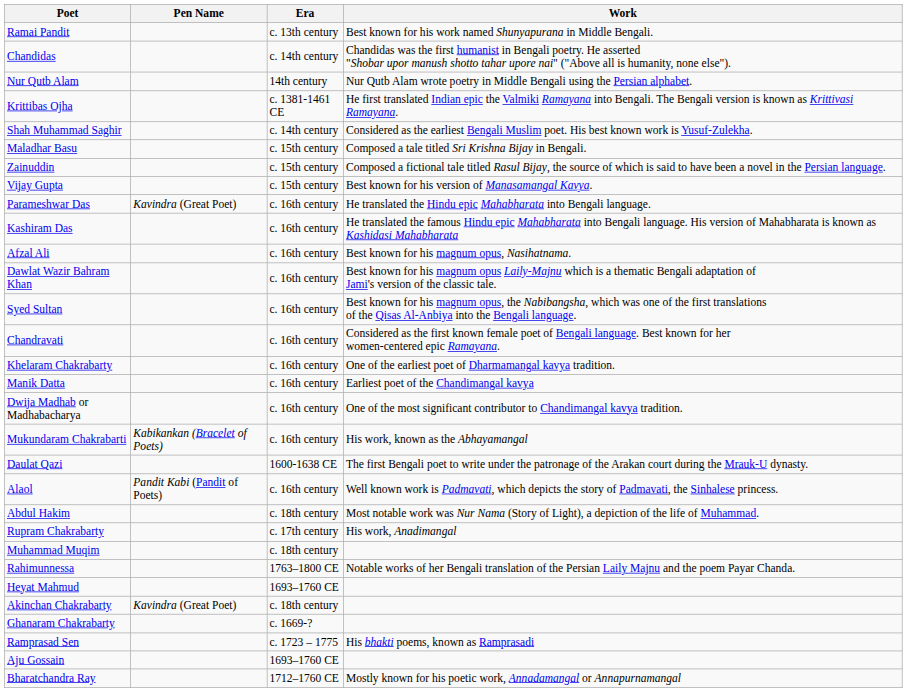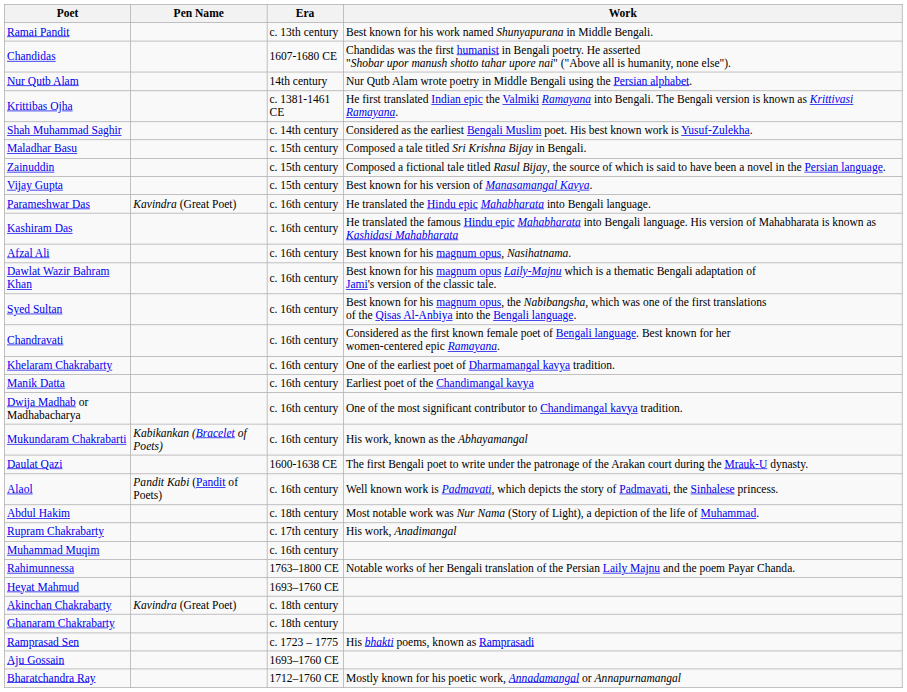 <table class="wikitable">
 <tr>
 <th>Poet</th>
 <th>Pen Name</th>
 <th>Era</th>
 <th>Work</th>
 </tr>
 <tr>
 <td><a href='#'>Ramai Pandit</a></td>
 <td></td>
 <td>c. 13th century</td>
 <td>Best known for his work named <em>Shunyapurana</em> in Middle Bengali.</td>
 </tr>
 <tr>
 <td><a href='#'>Chandidas</a></td>
 <td></td>
-<td>c. 14th century</td>
+<td>1607-1680 CE</td>
 <td>Chandidas was the first <a href='#'>humanist</a> in Bengali poetry. He asserted<br>"<em>Shobar upor manush shotto tahar upore nai</em>" ("Above all is humanity, none else").</td>
 </tr>
 <tr>
 <td><a href='#'>Nur Qutb Alam</a></td>
 <td></td>
 <td>14th century</td>
 <td>Nur Qutb Alam wrote poetry in Middle Bengali using the <a href='#'>Persian alphabet</a>.</td>
 </tr>
 <tr>
 <td><a href='#'>Krittibas Ojha</a></td>
 <td></td>
 <td>c. 1381-1461 CE</td>
 <td>He first translated <a href='#'>Indian epic</a> the <a href='#'>Valmiki</a> <em><a href='#'>Ramayana</a></em> into Bengali. The Bengali version is known as <em><a href='#'>Krittivasi Ramayana</a></em>.</td>
 </tr>
 <tr>
 <td><a href='#'>Shah Muhammad Saghir</a></td>
 <td></td>
 <td>c. 14th century</td>
 <td>Considered as the earliest <a href='#'>Bengali Muslim</a> poet. His best known work is <a href='#'>Yusuf-Zulekha</a>.</td>
 </tr>
 <tr>
 <td><a href='#'>Maladhar Basu</a></td>
 <td></td>
 <td>c. 15th century</td>
 <td>Composed a tale titled <em>Sri Krishna Bijay</em> in Bengali.</td>
 </tr>
 <tr>
 <td><a href='#'>Zainuddin</a></td>
 <td></td>
 <td>c. 15th century</td>
 <td>Composed a fictional tale titled <em>Rasul Bijay</em>, the source of which is said to have been a novel in the <a href='#'>Persian language</a>.</td>
 </tr>
 <tr>
 <td><a href='#'>Vijay Gupta</a></td>
 <td></td>
 <td>c. 15th century</td>
 <td>Best known for his version of <em><a href='#'>Manasamangal Kavya</a></em>.</td>
 </tr>
 <tr>
 <td><a href='#'>Parameshwar Das</a></td>
 <td><em>Kavindra</em> (Great Poet)</td>
 <td>c. 16th century</td>
 <td>He translated the <a href='#'>Hindu epic</a> <em><a href='#'>Mahabharata</a></em> into Bengali language.</td>
 </tr>
 <tr>
 <td><a href='#'>Kashiram Das</a></td>
 <td></td>
 <td>c. 16th century</td>
 <td>He translated the famous <a href='#'>Hindu epic</a> <em><a href='#'>Mahabharata</a></em> into Bengali language. His version of Mahabharata is known as <em><a href='#'>Kashidasi Mahabharata</a></em></td>
 </tr>
 <tr>
 <td><a href='#'>Afzal Ali</a></td>
 <td></td>
 <td>c. 16th century</td>
 <td>Best known for his <a href='#'>magnum opus</a>, <em>Nasihatnama</em>.</td>
 </tr>
 <tr>
 <td><a href='#'>Dawlat Wazir Bahram Khan</a></td>
 <td></td>
 <td>c. 16th century</td>
 <td>Best known for his <a href='#'>magnum opus</a> <em><a href='#'>Laily-Majnu</a></em> which is a thematic Bengali adaptation of<br><a href='#'>Jami</a>'s version of the classic tale.</td>
 </tr>
 <tr>
 <td><a href='#'>Syed Sultan</a></td>
 <td></td>
 <td>c. 16th century</td>
 <td>Best known for his <a href='#'>magnum opus</a>, the <em>Nabibangsha</em>, which was one of the first translations<br>of the <a href='#'>Qisas Al-Anbiya</a> into the <a href='#'>Bengali language</a>.</td>
 </tr>
 <tr>
 <td><a href='#'>Chandravati</a></td>
 <td></td>
 <td>c. 16th century</td>
 <td>Considered as the first known female poet of <a href='#'>Bengali language</a>. Best known for her<br>women-centered epic <em><a href='#'>Ramayana</a></em>.</td>
 </tr>
 <tr>
 <td><a href='#'>Khelaram Chakrabarty</a></td>
 <td></td>
 <td>c. 16th century</td>
 <td>One of the earliest poet of <a href='#'>Dharmamangal kavya</a> tradition.</td>
 </tr>
 <tr>
 <td><a href='#'>Manik Datta</a></td>
 <td></td>
 <td>c. 16th century</td>
 <td>Earliest poet of the <a href='#'>Chandimangal kavya</a></td>
 </tr>
 <tr>
 <td><a href='#'>Dwija Madhab</a> or<br>Madhabacharya</td>
 <td></td>
 <td>c. 16th century</td>
 <td>One of the most significant contributor to <a href='#'>Chandimangal kavya</a> tradition.</td>
 </tr>
 <tr>
 <td><a href='#'>Mukundaram Chakrabarti</a></td>
 <td><em>Kabikankan (<a href='#'>Bracelet</a> of Poets)</em></td>
 <td>c. 16th century</td>
 <td>His work, known as the <em>Abhayamangal</em></td>
 </tr>
 <tr>
 <td><a href='#'>Daulat Qazi</a></td>
 <td></td>
 <td>1600-1638 CE</td>
 <td>The first Bengali poet to write under the patronage of the Arakan court during the <a href='#'>Mrauk-U</a> dynasty.</td>
 </tr>
 <tr>
 <td><a href='#'>Alaol</a></td>
 <td><em>Pandit Kabi</em> (<a href='#'>Pandit</a> of Poets)</td>
 <td>c. 16th century</td>
 <td>Well known work is <em><a href='#'>Padmavati</a></em>, which depicts the story of <a href='#'>Padmavati</a>, the <a href='#'>Sinhalese</a> princess.</td>
 </tr>
 <tr>
 <td><a href='#'>Abdul Hakim</a></td>
 <td></td>
 <td>c. 18th century</td>
 <td>Most notable work was <em>Nur Nama</em> (Story of Light), a depiction of the life of <a href='#'>Muhammad</a>.</td>
 </tr>
 <tr>
 <td><a href='#'>Rupram Chakrabarty</a></td>
 <td></td>
 <td>c. 17th century</td>
 <td>His work, <em>Anadimangal</em></td>
 </tr>
 <tr>
 <td><a href='#'>Muhammad Muqim</a></td>
 <td></td>
-<td>c. 18th century</td>
+<td>c. 16th century</td>
 <td></td>
 </tr>
 <tr>
 <td><a href='#'>Rahimunnessa</a></td>
 <td></td>
 <td>1763–1800 CE</td>
 <td>Notable works of her Bengali translation of the Persian <a href='#'>Laily Majnu</a> and the poem Payar Chanda.</td>
 </tr>
 <tr>
 <td><a href='#'>Heyat Mahmud</a></td>
 <td></td>
 <td>1693–1760 CE</td>
 <td></td>
 </tr>
 <tr>
 <td><a href='#'>Akinchan Chakrabarty</a></td>
 <td><em>Kavindra</em> (Great Poet)</td>
 <td>c. 18th century</td>
 <td></td>
 </tr>
 <tr>
 <td><a href='#'>Ghanaram Chakrabarty</a></td>
 <td></td>
-<td>c. 1669-?</td>
+<td>c. 18th century</td>
 <td></td>
 </tr>
 <tr>
 <td><a href='#'>Ramprasad Sen</a></td>
 <td></td>
 <td>c. 1723 – 1775</td>
 <td>His <em><a href='#'>bhakti</a></em> poems, known as <a href='#'>Ramprasadi</a></td>
 </tr>
 <tr>
 <td><a href='#'>Aju Gossain</a></td>
 <td></td>
 <td>1693–1760 CE</td>
 <td></td>
 </tr>
 <tr>
 <td><a href='#'>Bharatchandra Ray</a></td>
 <td></td>
 <td>1712–1760 CE</td>
 <td>Mostly known for his poetic work, <em><a href='#'>Annadamangal</a></em> or <em>Annapurnamangal</em></td>
 </tr>
 </table>
